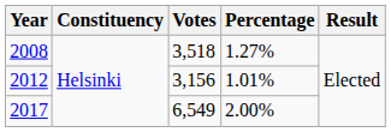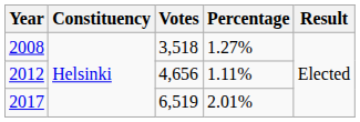 <table class="wikitable">
 <tr>
 <th>Year</th>
 <th>Constituency</th>
 <th>Votes</th>
 <th>Percentage</th>
 <th>Result</th>
 </tr>
 <tr>
 <td><a href='#'>2008</a></td>
 <td rowspan=3><a href='#'>Helsinki</a></td>
 <td>3,518</td>
 <td>1.27%</td>
 <td rowspan=3>Elected</td>
 </tr>
 <tr>
 <td><a href='#'>2012</a></td>
-<td>3,156</td>
-<td>1.01%</td>
+<td>4,656</td>
+<td>1.11%</td>
 </tr>
 <tr>
 <td><a href='#'>2017</a></td>
-<td>6,549</td>
-<td>2.00%</td>
+<td>6,519</td>
+<td>2.01%</td>
 </tr>
 </table>
